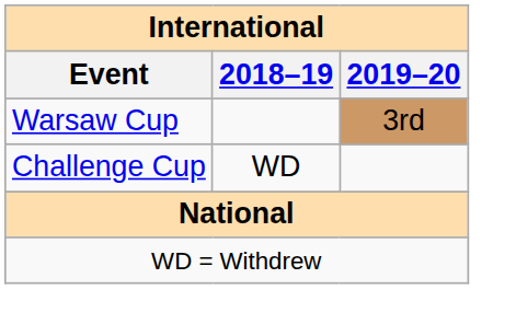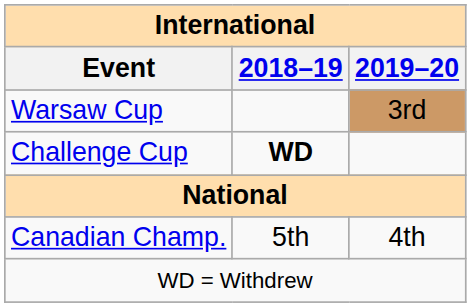 <table class="wikitable" style="text-align:center">
 <tr>
 <th style="background-color: #ffdead; " colspan=3 align=center>International</th>
 </tr>
 <tr>
 <th>Event</th>
 <th><a href='#'>2018–19</a></th>
 <th><a href='#'>2019–20</a></th>
 </tr>
 <tr>
 <td align=left> <a href='#'>Warsaw Cup</a></td>
 <td></td>
 <td bgcolor=cc9966>3rd</td>
 </tr>
 <tr>
 <td align=left><a href='#'>Challenge Cup</a></td>
-<td>WD</td>
+<td><strong>WD</strong></td>
 <td></td>
 </tr>
 <tr>
 <th style="background-color: #ffdead; " colspan=3 align=center>National</th>
 </tr>
 <tr>
+<td align=left><a href='#'>Canadian Champ.</a></td>
+<td>5th</td>
+<td>4th</td>
+</tr>
+<tr>
 <td colspan=3 align=center><small> WD = Withdrew </small></td>
 </tr>
 </table>
